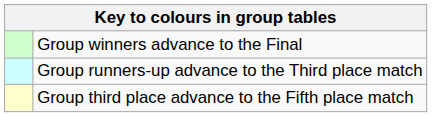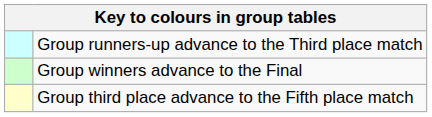 <table class="wikitable" style="text-align: center;">
 <tr>
 <th colspan=2>Key to colours in group tables</th>
+</tr>
+<tr>
+<td bgcolor=#ccffff style="width: 20px;"></td>
+<td align=left>Group runners-up advance to the Third place match</td>
 </tr>
 <tr>
 <td bgcolor=#ccffcc style="width: 20px;"></td>
 <td align=left>Group winners advance to the Final</td>
 </tr>
 <tr>
-<td bgcolor=#ccffff style="width: 20px;"></td>
-<td align=left>Group runners-up advance to the Third place match</td>
-</tr>
-<tr>
 <td bgcolor=#ffffcc style="width: 20px;"></td>
 <td align=left>Group third place advance to the Fifth place match</td>
 </tr>
 </table>
